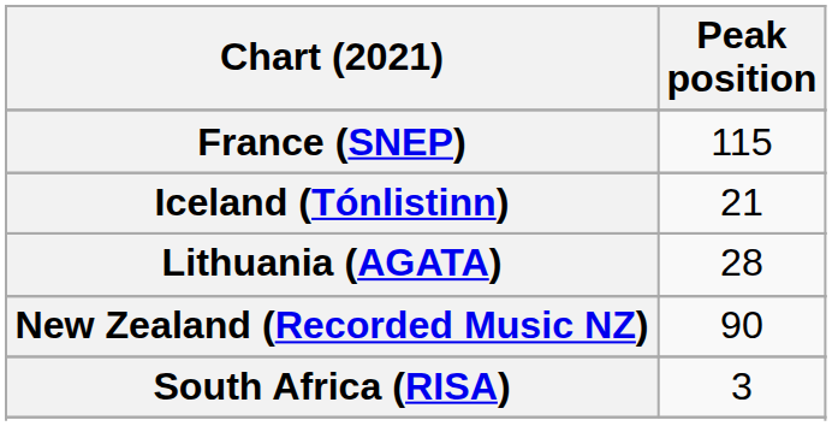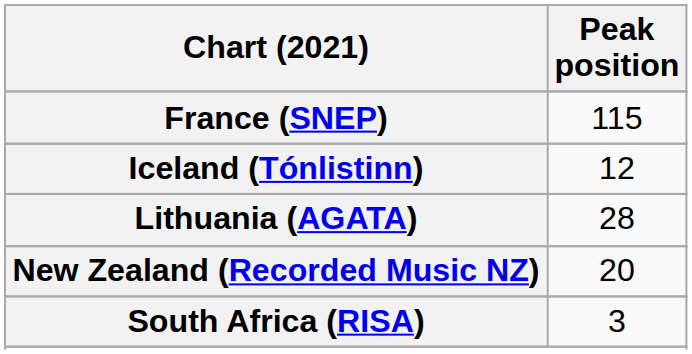 <table class="wikitable sortable plainrowheaders" style="text-align:center">
 <tr>
 <th scope="col">Chart (2021)</th>
 <th scope="col">Peak<br>position</th>
 </tr>
 <tr>
 </tr>
 <tr>
 </tr>
 <tr>
 </tr>
 <tr>
 <th scope="row">France (<a href='#'>SNEP</a>)</th>
 <td>115</td>
 </tr>
 <tr>
 </tr>
 <tr>
 </tr>
 <tr>
 <th scope="row">Iceland (<a href='#'>Tónlistinn</a>)</th>
-<td>21</td>
+<td>12</td>
 </tr>
 <tr>
 </tr>
 <tr>
 <th scope="row">Lithuania (<a href='#'>AGATA</a>)</th>
 <td>28</td>
 </tr>
 <tr>
 </tr>
 <tr>
 <th scope="row">New Zealand (<a href='#'>Recorded Music NZ</a>)</th>
-<td>90</td>
+<td>20</td>
 </tr>
 <tr>
 </tr>
 <tr>
 <th scope="row">South Africa (<a href='#'>RISA</a>)</th>
 <td>3</td>
 </tr>
 <tr>
 </tr>
 <tr>
 </tr>
 <tr>
 </tr>
 <tr>
 </tr>
 <tr>
 </tr>
 <tr>
 </tr>
 <tr>
 </tr>
 </table>
